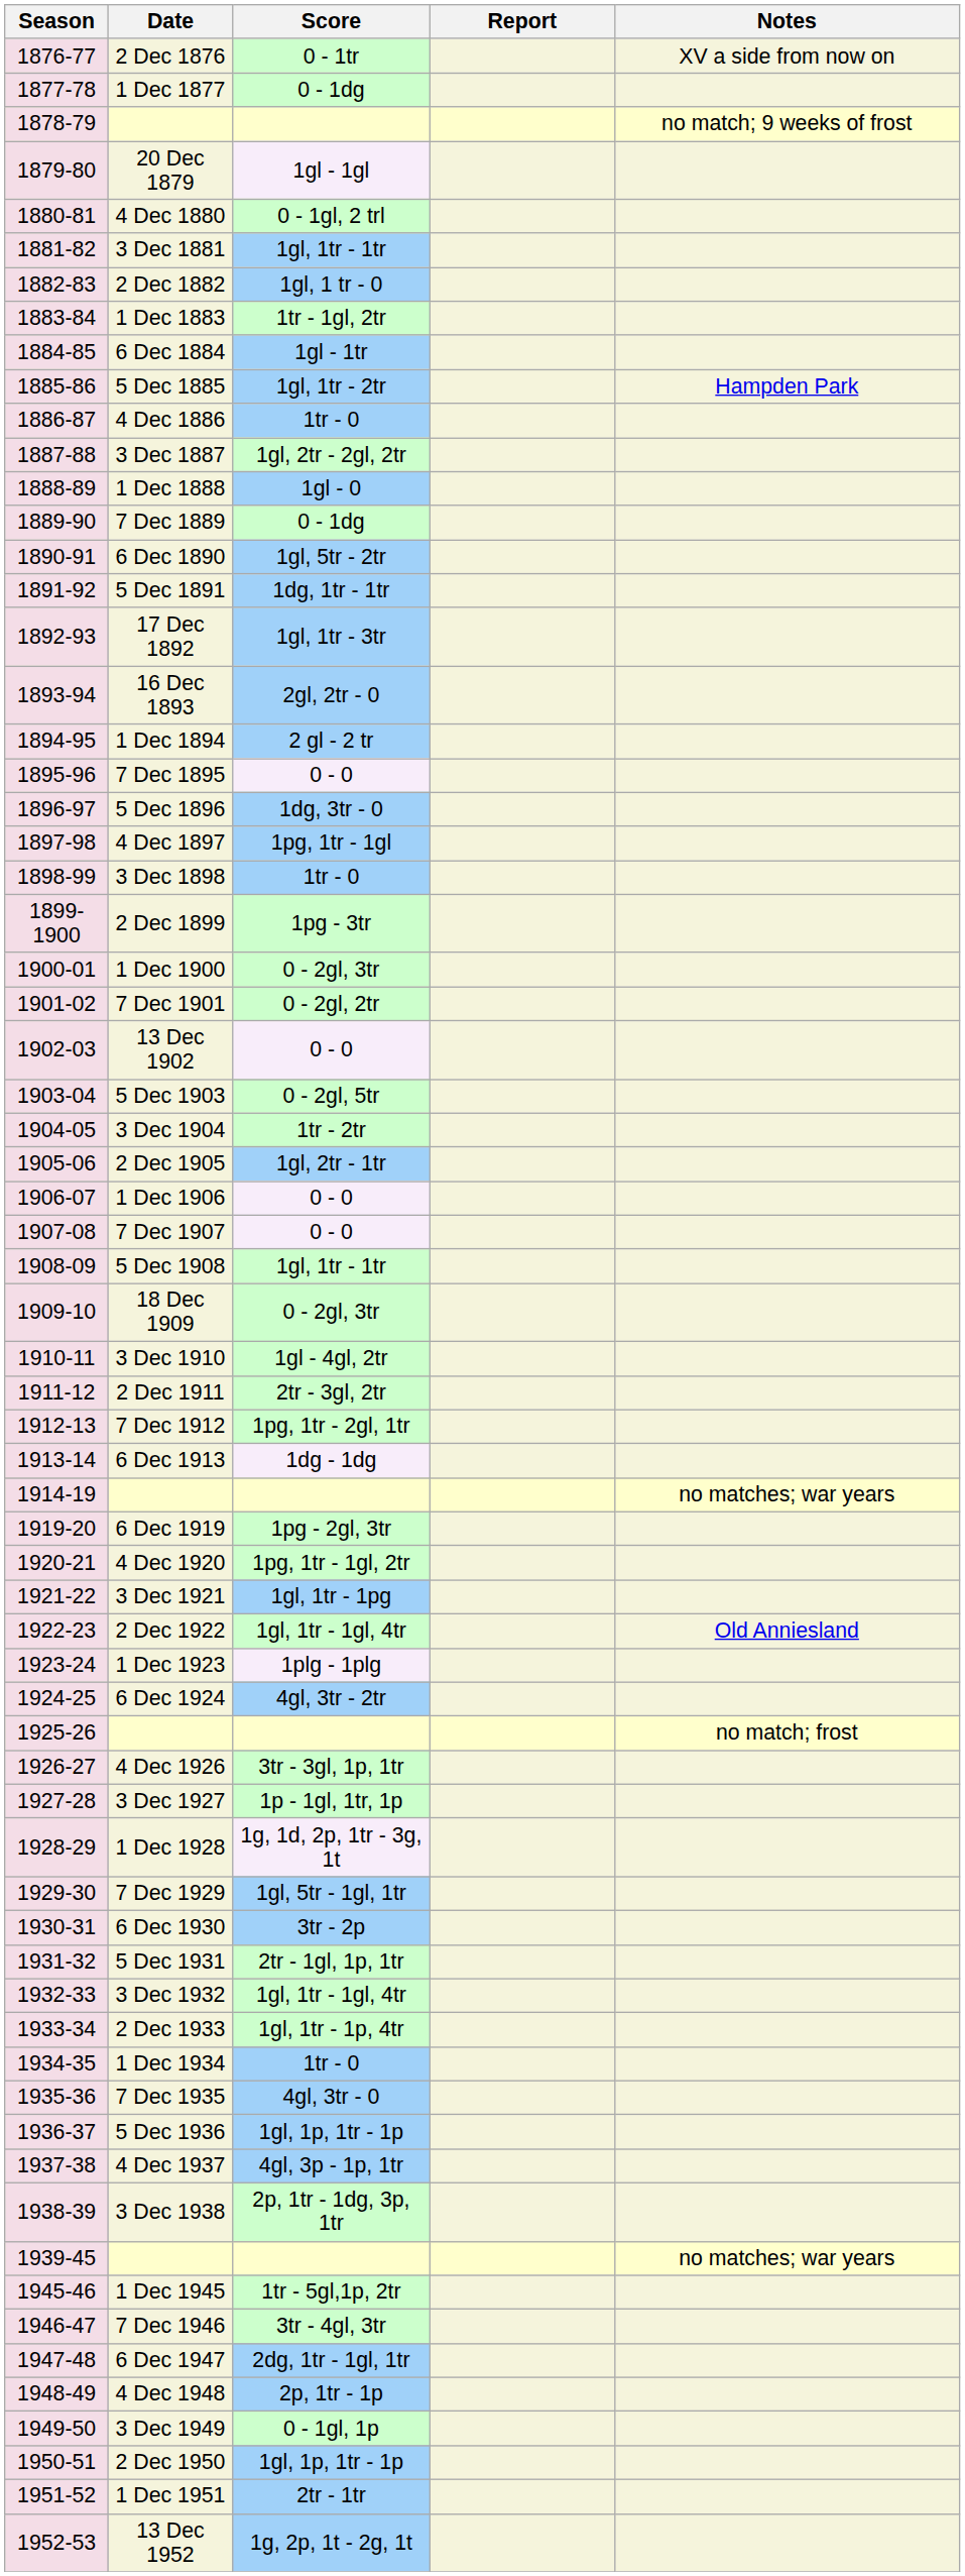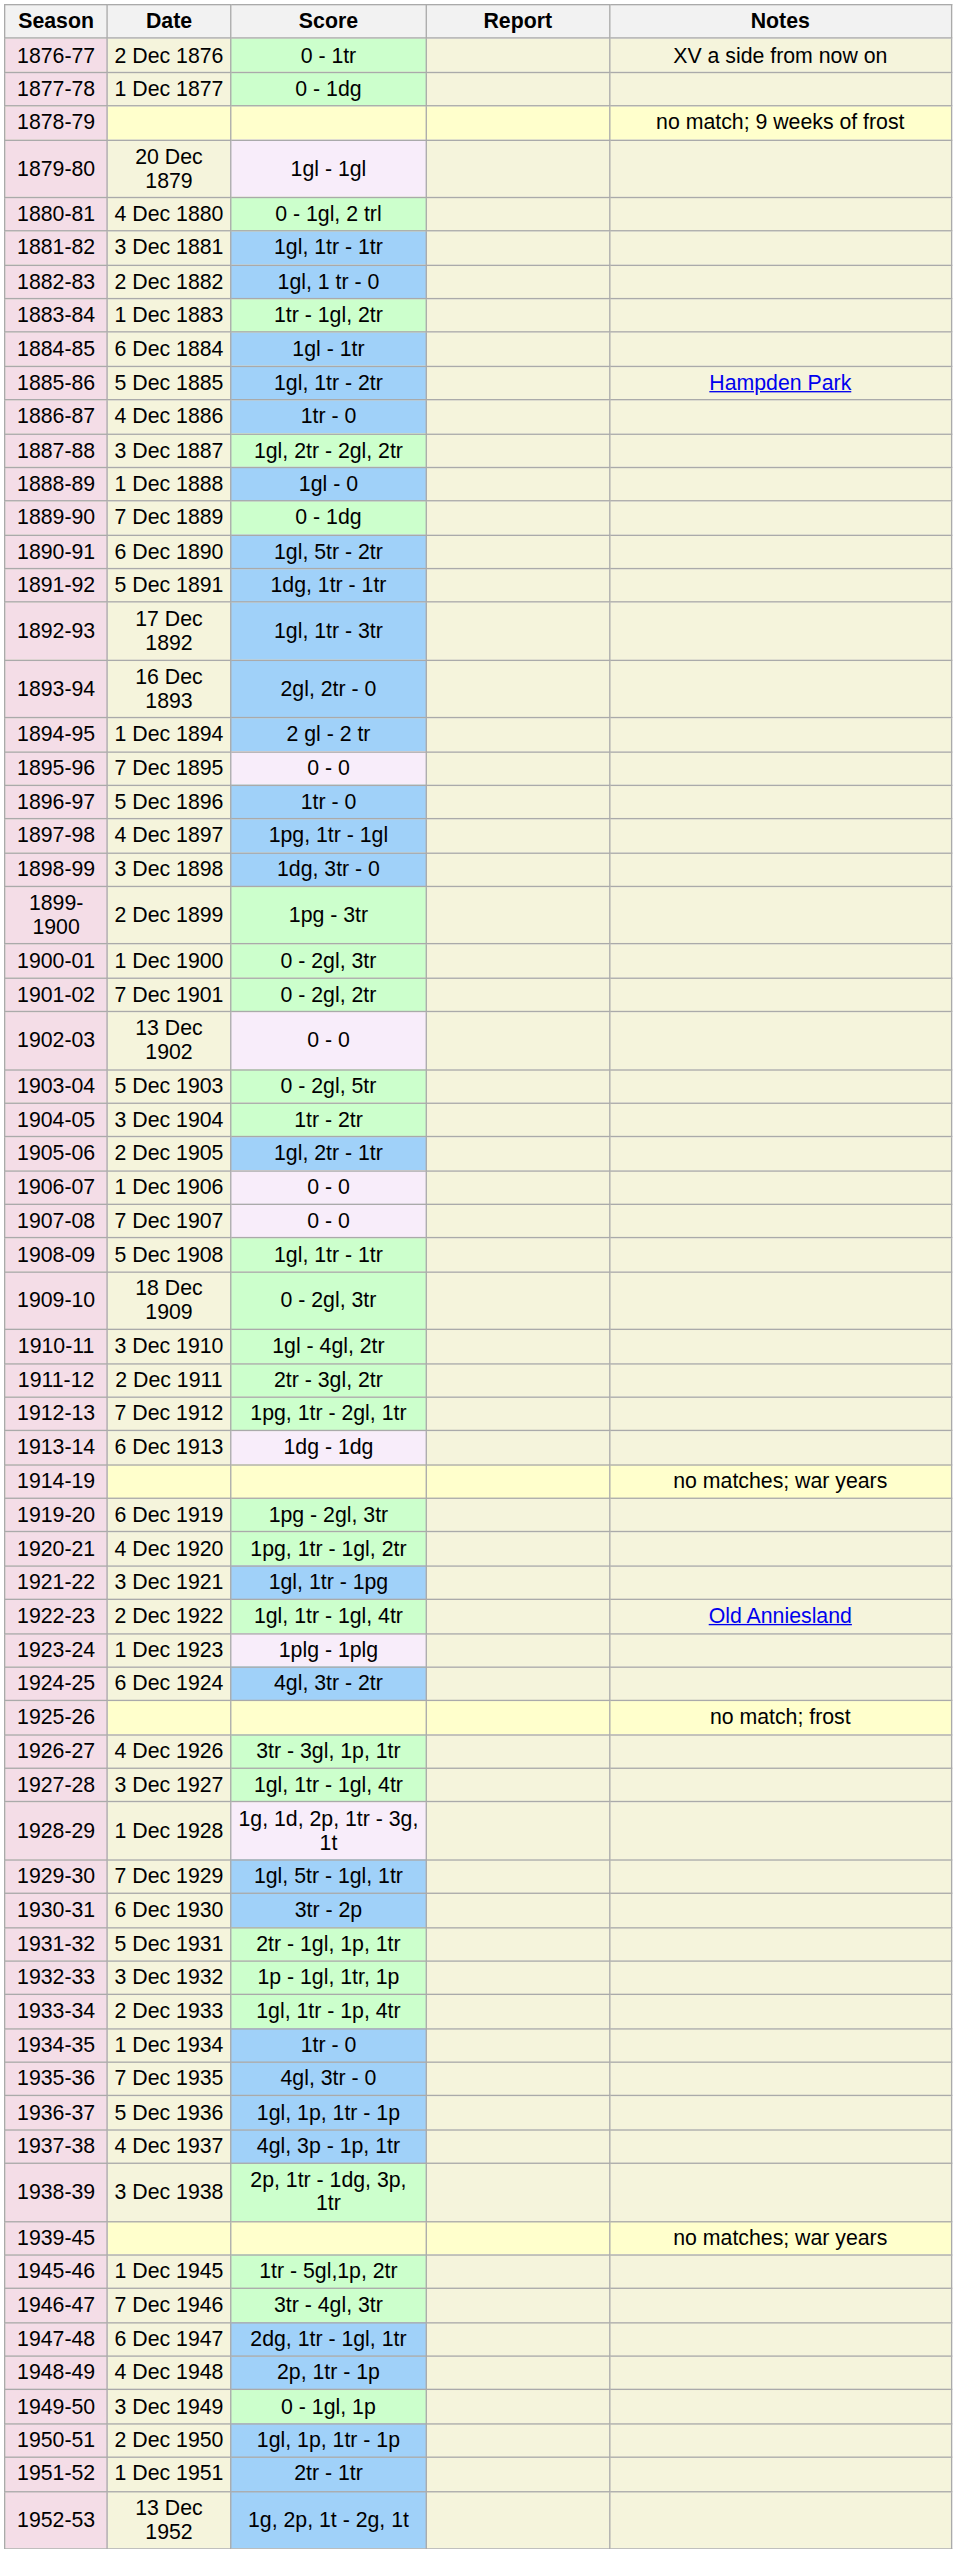 <table class="wikitable" style="text-align: center;">
 <tr>
 <th width="70">Season</th>
 <th width="85">Date</th>
 <th style="width:140px;">Score</th>
 <th style="width:130px;">Report</th>
 <th style="width:250px;">Notes</th>
 </tr>
 <tr style="background:#f5f4dc;">
 <td style="background: #F4DDE7;">1876-77</td>
 <td>2 Dec 1876</td>
 <td style="text-align:center; background:#cfc;">0 - 1tr</td>
 <td></td>
 <td>XV a side from now on</td>
 </tr>
 <tr style="background:#f5f4dc;">
 <td style="background: #F4DDE7;">1877-78</td>
 <td>1 Dec 1877</td>
 <td style="text-align:center; background:#cfc;">0 - 1dg</td>
 <td></td>
 <td></td>
 </tr>
 <tr style="background:#ffc;">
 <td style="background: #F4DDE7;">1878-79</td>
 <td></td>
 <td></td>
 <td></td>
 <td>no match; 9 weeks of frost</td>
 </tr>
 <tr style="background:#f5f4dc;">
 <td style="background: #F4DDE7;">1879-80</td>
 <td>20 Dec 1879</td>
 <td style="text-align:center; background:#f8edfa;">1gl - 1gl</td>
 <td></td>
 <td></td>
 </tr>
 <tr style="background:#f5f4dc;">
 <td style="background: #F4DDE7;">1880-81</td>
 <td>4 Dec 1880</td>
 <td style="text-align:center; background:#cfc;">0 - 1gl, 2 trl</td>
 <td></td>
 <td></td>
 </tr>
 <tr style="background:#f5f4dc;">
 <td style="background: #F4DDE7;">1881-82</td>
 <td>3 Dec 1881</td>
 <td style="text-align:center; background:#A0D1F9;">1gl, 1tr - 1tr</td>
 <td></td>
 <td></td>
 </tr>
 <tr style="background:#f5f4dc;">
 <td style="background: #F4DDE7;">1882-83</td>
 <td>2 Dec 1882</td>
 <td style="text-align:center; background:#A0D1F9;">1gl, 1 tr - 0</td>
 <td></td>
 <td></td>
 </tr>
 <tr style="background:#f5f4dc;">
 <td style="background: #F4DDE7;">1883-84</td>
 <td>1 Dec 1883</td>
 <td style="text-align:center; background:#cfc;">1tr - 1gl, 2tr</td>
 <td></td>
 <td></td>
 </tr>
 <tr style="background:#f5f4dc;">
 <td style="background: #F4DDE7;">1884-85</td>
 <td>6 Dec 1884</td>
 <td style="text-align:center; background:#A0D1F9;">1gl - 1tr</td>
 <td></td>
 <td></td>
 </tr>
 <tr style="background:#f5f4dc;">
 <td style="background: #F4DDE7;">1885-86</td>
 <td>5 Dec 1885</td>
 <td style="text-align:center; background:#A0D1F9;">1gl, 1tr - 2tr</td>
 <td></td>
 <td><a href='#'>Hampden Park</a></td>
 </tr>
 <tr style="background:#f5f4dc;">
 <td style="background: #F4DDE7;">1886-87</td>
 <td>4 Dec 1886</td>
 <td style="text-align:center; background:#A0D1F9;">1tr - 0</td>
 <td></td>
 <td></td>
 </tr>
 <tr style="background:#f5f4dc;">
 <td style="background: #F4DDE7;">1887-88</td>
 <td>3 Dec 1887</td>
 <td style="text-align:center; background:#cfc;">1gl, 2tr - 2gl, 2tr</td>
 <td></td>
 <td></td>
 </tr>
 <tr style="background:#f5f4dc;">
 <td style="background: #F4DDE7;">1888-89</td>
 <td>1 Dec 1888</td>
 <td style="text-align:center; background:#A0D1F9;">1gl - 0</td>
 <td></td>
 <td></td>
 </tr>
 <tr style="background:#f5f4dc;">
 <td style="background: #F4DDE7;">1889-90</td>
 <td>7 Dec 1889</td>
 <td style="text-align:center; background:#cfc;">0 - 1dg</td>
 <td></td>
 <td></td>
 </tr>
 <tr style="background:#f5f4dc;">
 <td style="background: #F4DDE7;">1890-91</td>
 <td>6 Dec 1890</td>
 <td style="text-align:center; background:#A0D1F9;">1gl, 5tr - 2tr</td>
 <td></td>
 <td></td>
 </tr>
 <tr style="background:#f5f4dc;">
 <td style="background: #F4DDE7;">1891-92</td>
 <td>5 Dec 1891</td>
 <td style="text-align:center; background:#A0D1F9;">1dg, 1tr - 1tr</td>
 <td></td>
 <td></td>
 </tr>
 <tr style="background:#f5f4dc;">
 <td style="background: #F4DDE7;">1892-93</td>
 <td>17 Dec 1892</td>
 <td style="text-align:center; background:#A0D1F9;">1gl, 1tr - 3tr</td>
 <td></td>
 <td></td>
 </tr>
 <tr style="background:#f5f4dc;">
 <td style="background: #F4DDE7;">1893-94</td>
 <td>16 Dec 1893</td>
 <td style="text-align:center; background:#A0D1F9;">2gl, 2tr - 0</td>
 <td></td>
 <td></td>
 </tr>
 <tr style="background:#f5f4dc;">
 <td style="background: #F4DDE7;">1894-95</td>
 <td>1 Dec 1894</td>
 <td style="text-align:center; background:#A0D1F9;">2 gl - 2 tr</td>
 <td></td>
 <td></td>
 </tr>
 <tr style="background:#f5f4dc;">
 <td style="background: #F4DDE7;">1895-96</td>
 <td>7 Dec 1895</td>
 <td style="text-align:center; background:#f8edfa;">0 - 0</td>
 <td></td>
 <td></td>
 </tr>
 <tr style="background:#f5f4dc;">
 <td style="background: #F4DDE7;">1896-97</td>
 <td>5 Dec 1896</td>
-<td style="text-align:center; background:#A0D1F9;">1dg, 3tr - 0</td>
+<td style="text-align:center; background:#A0D1F9;">1tr - 0</td>
 <td></td>
 <td></td>
 </tr>
 <tr style="background:#f5f4dc;">
 <td style="background: #F4DDE7;">1897-98</td>
 <td>4 Dec 1897</td>
 <td style="text-align:center; background:#A0D1F9;">1pg, 1tr - 1gl</td>
 <td></td>
 <td></td>
 </tr>
 <tr style="background:#f5f4dc;">
 <td style="background: #F4DDE7;">1898-99</td>
 <td>3 Dec 1898</td>
-<td style="text-align:center; background:#A0D1F9;">1tr - 0</td>
+<td style="text-align:center; background:#A0D1F9;">1dg, 3tr - 0</td>
 <td></td>
 <td></td>
 </tr>
 <tr style="background:#f5f4dc;">
 <td style="background: #F4DDE7;">1899-1900</td>
 <td>2 Dec 1899</td>
 <td style="text-align:center; background:#cfc;">1pg - 3tr</td>
 <td></td>
 <td></td>
 </tr>
 <tr style="background:#f5f4dc;">
 <td style="background: #F4DDE7;">1900-01</td>
 <td>1 Dec 1900</td>
 <td style="text-align:center; background:#cfc;">0 - 2gl, 3tr</td>
 <td></td>
 <td></td>
 </tr>
 <tr style="background:#f5f4dc;">
 <td style="background: #F4DDE7;">1901-02</td>
 <td>7 Dec 1901</td>
 <td style="text-align:center; background:#cfc;">0 - 2gl, 2tr</td>
 <td></td>
 <td></td>
 </tr>
 <tr style="background:#f5f4dc;">
 <td style="background: #F4DDE7;">1902-03</td>
 <td>13 Dec 1902</td>
 <td style="text-align:center; background:#f8edfa;">0 - 0</td>
 <td></td>
 <td></td>
 </tr>
 <tr style="background:#f5f4dc;">
 <td style="background: #F4DDE7;">1903-04</td>
 <td>5 Dec 1903</td>
 <td style="text-align:center; background:#cfc;">0 - 2gl, 5tr</td>
 <td></td>
 <td></td>
 </tr>
 <tr style="background:#f5f4dc;">
 <td style="background: #F4DDE7;">1904-05</td>
 <td>3 Dec 1904</td>
 <td style="text-align:center; background:#cfc;">1tr - 2tr</td>
 <td></td>
 <td></td>
 </tr>
 <tr style="background:#f5f4dc;">
 <td style="background: #F4DDE7;">1905-06</td>
 <td>2 Dec 1905</td>
 <td style="text-align:center; background:#A0D1F9;">1gl, 2tr - 1tr</td>
 <td></td>
 <td></td>
 </tr>
 <tr style="background:#f5f4dc;">
 <td style="background: #F4DDE7;">1906-07</td>
 <td>1 Dec 1906</td>
 <td style="text-align:center; background:#f8edfa;">0 - 0</td>
 <td></td>
 <td></td>
 </tr>
 <tr style="background:#f5f4dc;">
 <td style="background: #F4DDE7;">1907-08</td>
 <td>7 Dec 1907</td>
 <td style="text-align:center; background:#f8edfa;">0 - 0</td>
 <td></td>
 <td></td>
 </tr>
 <tr style="background:#f5f4dc;">
 <td style="background: #F4DDE7;">1908-09</td>
 <td>5 Dec 1908</td>
 <td style="text-align:center; background:#cfc;">1gl, 1tr - 1tr</td>
 <td></td>
 <td></td>
 </tr>
 <tr style="background:#f5f4dc;">
 <td style="background: #F4DDE7;">1909-10</td>
 <td>18 Dec 1909</td>
 <td style="text-align:center; background:#cfc;">0 - 2gl, 3tr</td>
 <td></td>
 <td></td>
 </tr>
 <tr style="background:#f5f4dc;">
 <td style="background: #F4DDE7;">1910-11</td>
 <td>3 Dec 1910</td>
 <td style="text-align:center; background:#cfc;">1gl - 4gl, 2tr</td>
 <td></td>
 <td></td>
 </tr>
 <tr style="background:#f5f4dc;">
 <td style="background: #F4DDE7;">1911-12</td>
 <td>2 Dec 1911</td>
 <td style="text-align:center; background:#cfc;">2tr - 3gl, 2tr</td>
 <td></td>
 <td></td>
 </tr>
 <tr style="background:#f5f4dc;">
 <td style="background: #F4DDE7;">1912-13</td>
 <td>7 Dec 1912</td>
 <td style="text-align:center; background:#cfc;">1pg, 1tr - 2gl, 1tr</td>
 <td></td>
 <td></td>
 </tr>
 <tr style="background:#f5f4dc;">
 <td style="background: #F4DDE7;">1913-14</td>
 <td>6 Dec 1913</td>
 <td style="text-align:center; background:#f8edfa;">1dg - 1dg</td>
 <td></td>
 <td></td>
 </tr>
 <tr style="background:#ffc;">
 <td style="background: #F4DDE7;">1914-19</td>
 <td></td>
 <td></td>
 <td></td>
 <td>no matches; war years</td>
 </tr>
 <tr style="background:#f5f4dc;">
 <td style="background: #F4DDE7;">1919-20</td>
 <td>6 Dec 1919</td>
 <td style="text-align:center; background:#cfc;">1pg - 2gl, 3tr</td>
 <td></td>
 <td></td>
 </tr>
 <tr style="background:#f5f4dc;">
 <td style="background: #F4DDE7;">1920-21</td>
 <td>4 Dec 1920</td>
 <td style="text-align:center; background:#cfc;">1pg, 1tr - 1gl, 2tr</td>
 <td></td>
 <td></td>
 </tr>
 <tr style="background:#f5f4dc;">
 <td style="background: #F4DDE7;">1921-22</td>
 <td>3 Dec 1921</td>
 <td style="text-align:center; background:#A0D1F9;">1gl, 1tr - 1pg</td>
 <td></td>
 <td></td>
 </tr>
 <tr style="background:#f5f4dc;">
 <td style="background: #F4DDE7;">1922-23</td>
 <td>2 Dec 1922</td>
 <td style="text-align:center; background:#cfc;">1gl, 1tr - 1gl, 4tr</td>
 <td></td>
 <td><a href='#'>Old Anniesland</a></td>
 </tr>
 <tr style="background:#f5f4dc;">
 <td style="background: #F4DDE7;">1923-24</td>
 <td>1 Dec 1923</td>
 <td style="text-align:center; background:#f8edfa;">1plg - 1plg</td>
 <td></td>
 <td></td>
 </tr>
 <tr style="background:#f5f4dc;">
 <td style="background: #F4DDE7;">1924-25</td>
 <td>6 Dec 1924</td>
 <td style="text-align:center; background:#A0D1F9;">4gl, 3tr - 2tr</td>
 <td></td>
 <td></td>
 </tr>
 <tr style="background:#ffc;">
 <td style="background: #F4DDE7;">1925-26</td>
 <td></td>
 <td></td>
 <td> </td>
 <td>no match; frost</td>
 </tr>
 <tr style="background:#f5f4dc;">
 <td style="background: #F4DDE7;">1926-27</td>
 <td>4 Dec 1926</td>
 <td style="text-align:center; background:#cfc;">3tr - 3gl, 1p, 1tr</td>
 <td></td>
 <td></td>
 </tr>
 <tr style="background:#f5f4dc;">
 <td style="background: #F4DDE7;">1927-28</td>
 <td>3 Dec 1927</td>
-<td style="text-align:center; background:#cfc;">1p - 1gl, 1tr, 1p</td>
+<td style="text-align:center; background:#cfc;">1gl, 1tr - 1gl, 4tr</td>
 <td></td>
 <td></td>
 </tr>
 <tr style="background:#f5f4dc;">
 <td style="background: #F4DDE7;">1928-29</td>
 <td>1 Dec 1928</td>
 <td style="text-align:center; background:#f8edfa;">1g, 1d, 2p, 1tr - 3g, 1t</td>
 <td></td>
 <td></td>
 </tr>
 <tr style="background:#f5f4dc;">
 <td style="background: #F4DDE7;">1929-30</td>
 <td>7 Dec 1929</td>
 <td style="text-align:center; background:#A0D1F9;">1gl, 5tr - 1gl, 1tr</td>
 <td></td>
 <td></td>
 </tr>
 <tr style="background:#f5f4dc;">
 <td style="background: #F4DDE7;">1930-31</td>
 <td>6 Dec 1930</td>
 <td style="text-align:center; background:#A0D1F9;">3tr - 2p</td>
 <td></td>
 <td></td>
 </tr>
 <tr style="background:#f5f4dc;">
 <td style="background: #F4DDE7;">1931-32</td>
 <td>5 Dec 1931</td>
 <td style="text-align:center; background:#cfc;">2tr - 1gl, 1p, 1tr</td>
 <td></td>
 <td></td>
 </tr>
 <tr style="background:#f5f4dc;">
 <td style="background: #F4DDE7;">1932-33</td>
 <td>3 Dec 1932</td>
-<td style="text-align:center; background:#cfc;">1gl, 1tr - 1gl, 4tr</td>
+<td style="text-align:center; background:#cfc;">1p - 1gl, 1tr, 1p</td>
 <td></td>
 <td></td>
 </tr>
 <tr style="background:#f5f4dc;">
 <td style="background: #F4DDE7;">1933-34</td>
 <td>2 Dec 1933</td>
 <td style="text-align:center; background:#cfc;">1gl, 1tr - 1p, 4tr</td>
 <td></td>
 <td></td>
 </tr>
 <tr style="background:#f5f4dc;">
 <td style="background: #F4DDE7;">1934-35</td>
 <td>1 Dec 1934</td>
 <td style="text-align:center; background:#A0D1F9;">1tr - 0</td>
 <td></td>
 <td></td>
 </tr>
 <tr style="background:#f5f4dc;">
 <td style="background: #F4DDE7;">1935-36</td>
 <td>7 Dec 1935</td>
 <td style="text-align:center; background:#A0D1F9;">4gl, 3tr - 0</td>
 <td></td>
 <td></td>
 </tr>
 <tr style="background:#f5f4dc;">
 <td style="background: #F4DDE7;">1936-37</td>
 <td>5 Dec 1936</td>
 <td style="text-align:center; background:#A0D1F9;">1gl, 1p, 1tr - 1p</td>
 <td></td>
 <td></td>
 </tr>
 <tr style="background:#f5f4dc;">
 <td style="background: #F4DDE7;">1937-38</td>
 <td>4 Dec 1937</td>
 <td style="text-align:center; background:#A0D1F9;">4gl, 3p - 1p, 1tr</td>
 <td></td>
 <td></td>
 </tr>
 <tr style="background:#f5f4dc;">
 <td style="background: #F4DDE7;">1938-39</td>
 <td>3 Dec 1938</td>
 <td style="text-align:center; background:#cfc;">2p, 1tr - 1dg, 3p, 1tr</td>
 <td></td>
 <td></td>
 </tr>
 <tr style="background:#ffc;">
 <td style="background: #F4DDE7;">1939-45</td>
 <td></td>
 <td></td>
 <td></td>
 <td>no matches; war years</td>
 </tr>
 <tr style="background:#f5f4dc;">
 <td style="background: #F4DDE7;">1945-46</td>
 <td>1 Dec 1945</td>
 <td style="text-align:center; background:#cfc;">1tr - 5gl,1p, 2tr</td>
 <td></td>
 <td></td>
 </tr>
 <tr style="background:#f5f4dc;">
 <td style="background: #F4DDE7;">1946-47</td>
 <td>7 Dec 1946</td>
 <td style="text-align:center; background:#cfc;">3tr - 4gl, 3tr</td>
 <td></td>
 <td></td>
 </tr>
 <tr style="background:#f5f4dc;">
 <td style="background: #F4DDE7;">1947-48</td>
 <td>6 Dec 1947</td>
 <td style="text-align:center; background:#A0D1F9;">2dg, 1tr - 1gl, 1tr</td>
 <td></td>
 <td></td>
 </tr>
 <tr style="background:#f5f4dc;">
 <td style="background: #F4DDE7;">1948-49</td>
 <td>4 Dec 1948</td>
 <td style="text-align:center; background:#A0D1F9;">2p, 1tr - 1p</td>
 <td></td>
 <td></td>
 </tr>
 <tr style="background:#f5f4dc;">
 <td style="background: #F4DDE7;">1949-50</td>
 <td>3 Dec 1949</td>
 <td style="text-align:center; background:#cfc;">0 - 1gl, 1p</td>
 <td></td>
 <td></td>
 </tr>
 <tr style="background:#f5f4dc;">
 <td style="background: #F4DDE7;">1950-51</td>
 <td>2 Dec 1950</td>
 <td style="text-align:center; background:#A0D1F9;">1gl, 1p, 1tr - 1p</td>
 <td></td>
 <td></td>
 </tr>
 <tr style="background:#f5f4dc;">
 <td style="background: #F4DDE7;">1951-52</td>
 <td>1 Dec 1951</td>
 <td style="text-align:center; background:#A0D1F9;">2tr - 1tr</td>
 <td></td>
 <td></td>
 </tr>
 <tr style="background:#f5f4dc;">
 <td style="background: #F4DDE7;">1952-53</td>
 <td>13 Dec 1952</td>
 <td style="text-align:center; background:#A0D1F9;">1g, 2p, 1t - 2g, 1t</td>
 <td></td>
 <td></td>
 </tr>
 </table>
